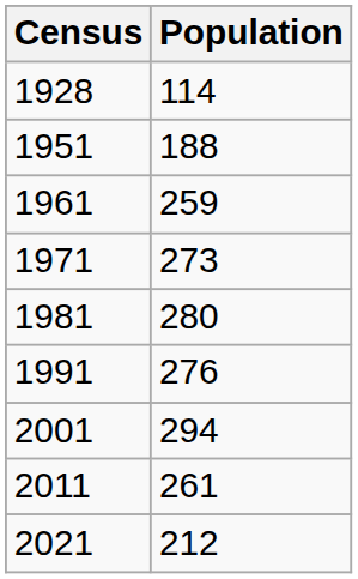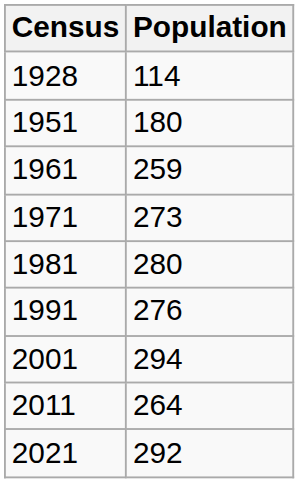 <table class="wikitable">
 <tr>
 <th>Census</th>
 <th>Population</th>
 </tr>
 <tr>
 <td>1928</td>
 <td>114</td>
 </tr>
 <tr ---->
 <td>1951</td>
-<td>188</td>
+<td>180</td>
 </tr>
 <tr ---->
 <td>1961</td>
 <td>259</td>
 </tr>
 <tr ---->
 <td>1971</td>
 <td>273</td>
 </tr>
 <tr ---->
 <td>1981</td>
 <td>280</td>
 </tr>
 <tr ---->
 <td>1991</td>
 <td>276</td>
 </tr>
 <tr ---->
 <td>2001</td>
 <td>294</td>
 </tr>
 <tr ---->
 <td>2011</td>
-<td>261</td>
+<td>264</td>
 </tr>
 <tr ---->
 <td>2021</td>
-<td>212</td>
+<td>292</td>
 </tr>
 </table>
